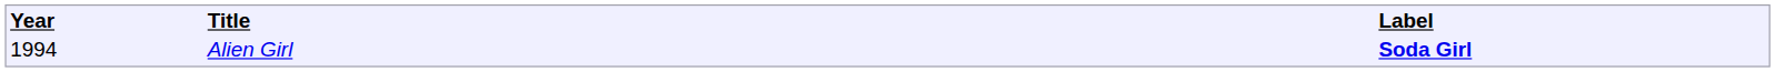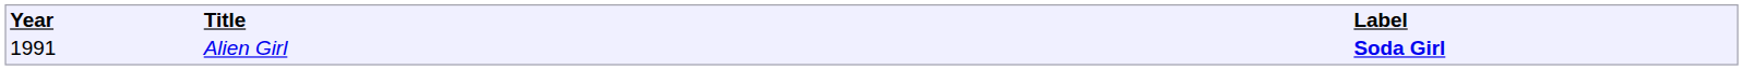 <table style="border: 1px solid #a0a0aa; background-color: #f0f0ff; width: 85%; margin-left:8px;">
 <tr>
 <td width=5%><u><strong>Year</strong></u></td>
 <td width=30%><u><strong>Title</strong></u></td>
 <td width=10%><u><strong>Label</strong></u></td>
 </tr>
 <tr>
-<td>1994</td>
+<td>1991</td>
 <td><em><a href='#'>Alien Girl</a></em></td>
 <td><strong><a href='#'>Soda Girl</a></strong></td>
 </tr>
 </table>
